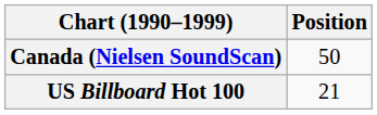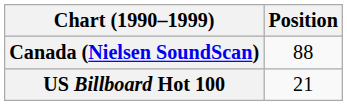 <table class="wikitable sortable plainrowheaders" style="text-align:center">
 <tr>
 <th>Chart (1990–1999)</th>
 <th>Position</th>
 </tr>
 <tr>
 <th scope="row">Canada (<a href='#'>Nielsen SoundScan</a>)</th>
-<td>50</td>
+<td>88</td>
 </tr>
 <tr>
 <th scope="row">US <em>Billboard</em> Hot 100</th>
 <td>21</td>
 </tr>
 </table>
